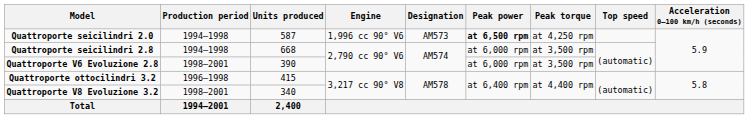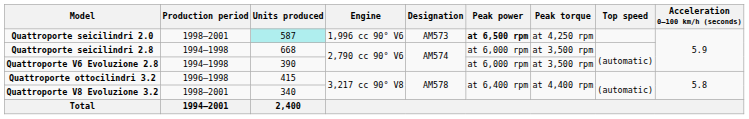 <table class="wikitable" style="text-align:center; font-size:90%;">
 <tr>
 <th>Model</th>
 <th>Production period</th>
 <th>Units produced</th>
 <th>Engine</th>
 <th>Designation</th>
 <th>Peak power</th>
 <th>Peak torque</th>
 <th>Top speed</th>
 <th>Acceleration<br><small>0–100 km/h (seconds)</small></th>
 </tr>
 <tr>
 <td><strong>Quattroporte seicilindri 2.0</strong></td>
-<td>1994–1998</td>
-<td>587</td>
+<td>1998–2001</td>
+<td style="background: paleturquoise;">587</td>
 <td>1,996 cc 90° V6</td>
 <td>AM573</td>
 <td><strong> at 6,500 rpm</strong></td>
 <td> at 4,250 rpm</td>
 <td></td>
 <td rowspan=3>5.9</td>
 </tr>
 <tr>
 <td><strong>Quattroporte seicilindri 2.8</strong></td>
 <td>1994–1998</td>
 <td>668</td>
 <td rowspan=2>2,790 cc 90° V6</td>
 <td rowspan=2>AM574</td>
 <td> at 6,000 rpm</td>
 <td> at 3,500 rpm</td>
 <td rowspan=2><br> (automatic)</td>
 </tr>
 <tr>
 <td><strong>Quattroporte V6 Evoluzione 2.8</strong></td>
-<td>1998–2001</td>
+<td>1994–1998</td>
 <td>390</td>
 <td> at 6,000 rpm</td>
 <td> at 3,500 rpm</td>
 </tr>
 <tr>
 <td><strong>Quattroporte ottocilindri 3.2</strong></td>
 <td>1996–1998</td>
 <td>415</td>
 <td rowspan=2>3,217 cc 90° V8</td>
 <td rowspan=2>AM578</td>
 <td rowspan=2> at 6,400 rpm</td>
 <td rowspan=2> at 4,400 rpm</td>
 <td rowspan=2><br> (automatic)</td>
 <td rowspan=2>5.8</td>
 </tr>
 <tr>
 <td><strong>Quattroporte V8 Evoluzione 3.2</strong></td>
 <td>1998–2001</td>
 <td>340</td>
 </tr>
 <tr>
 <th>Total</th>
 <th>1994–2001</th>
 <th>2,400</th>
 <th colspan=6></th>
 </tr>
 </table>
